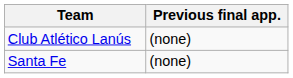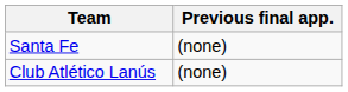 <table class="wikitable">
 <tr>
 <th width=150px>Team</th>
 <th width=150px>Previous final app.</th>
 </tr>
 <tr>
+<td> <a href='#'>Santa Fe</a></td>
+<td>(none)</td>
+</tr>
+<tr>
 <td> <a href='#'>Club Atlético Lanús</a></td>
 <td>(none)</td>
 </tr>
-<tr>
-<td> <a href='#'>Santa Fe</a></td>
-<td>(none)</td>
-</tr>
 </table>
